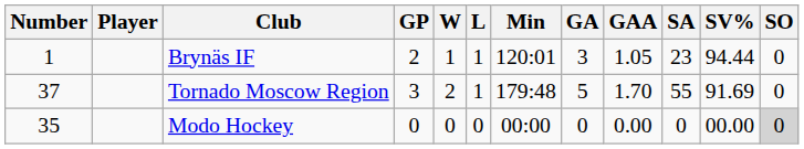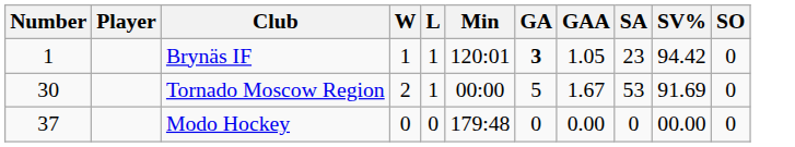 <table class="wikitable sortable" style="text-align: center;">
 <tr>
 <th>Number</th>
 <th>Player</th>
 <th>Club</th>
-<th>GP</th>
 <th>W</th>
 <th>L</th>
 <th>Min</th>
 <th>GA</th>
 <th>GAA</th>
 <th>SA</th>
 <th>SV%</th>
 <th>SO</th>
 </tr>
 <tr>
 <td>1</td>
 <td align=left></td>
 <td align=left> <a href='#'>Brynäs IF</a></td>
-<td>2</td>
 <td>1</td>
 <td>1</td>
 <td>120:01</td>
-<td>3</td>
+<td><strong>3</strong></td>
 <td>1.05</td>
 <td>23</td>
-<td>94.44</td>
+<td>94.42</td>
+<td>0</td>
+</tr>
+<tr>
+<td>30</td>
+<td align=left></td>
+<td align=left> <a href='#'>Tornado Moscow Region</a></td>
+<td>2</td>
+<td>1</td>
+<td>00:00</td>
+<td>5</td>
+<td>1.67</td>
+<td>53</td>
+<td>91.69</td>
 <td>0</td>
 </tr>
 <tr>
 <td>37</td>
 <td align=left></td>
-<td align=left> <a href='#'>Tornado Moscow Region</a></td>
-<td>3</td>
-<td>2</td>
-<td>1</td>
-<td>179:48</td>
-<td>5</td>
-<td>1.70</td>
-<td>55</td>
-<td>91.69</td>
-<td>0</td>
-</tr>
-<tr>
-<td>35</td>
-<td align=left></td>
 <td align=left> <a href='#'>Modo Hockey</a></td>
 <td>0</td>
 <td>0</td>
-<td>0</td>
-<td>00:00</td>
+<td>179:48</td>
 <td>0</td>
 <td>0.00</td>
 <td>0</td>
 <td>00.00</td>
-<td style="background: lightgrey;">0</td>
+<td>0</td>
 </tr>
 </table>
